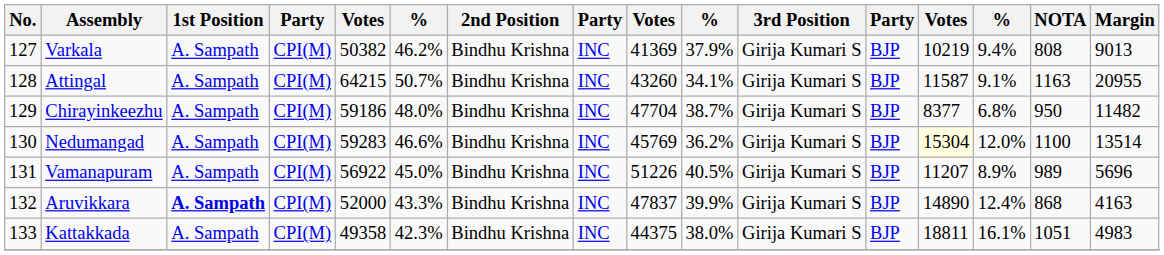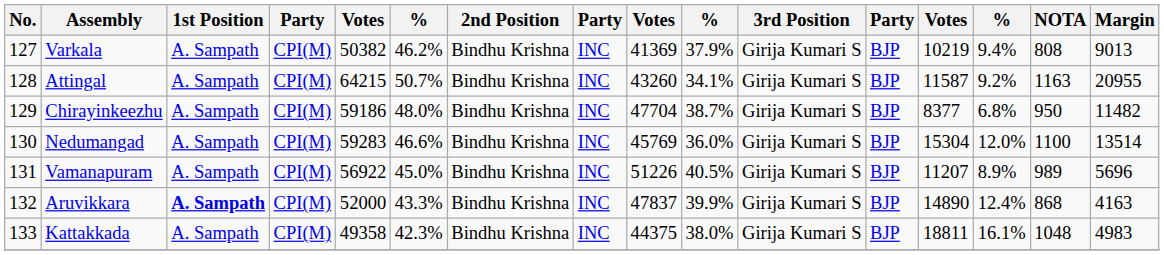 <table class="wikitable sortable" style="font-size:95%;">
 <tr>
 <th>No.</th>
 <th>Assembly</th>
 <th>1st Position</th>
 <th>Party</th>
 <th>Votes</th>
 <th>%</th>
 <th>2nd Position</th>
 <th>Party</th>
 <th>Votes</th>
 <th>%</th>
 <th>3rd Position</th>
 <th>Party</th>
 <th>Votes</th>
 <th>%</th>
 <th>NOTA</th>
 <th>Margin</th>
 </tr>
 <tr>
 <td>127</td>
 <td><a href='#'>Varkala</a></td>
 <td><a href='#'>A. Sampath</a></td>
 <td><a href='#'>CPI(M)</a></td>
 <td>50382</td>
 <td>46.2%</td>
 <td>Bindhu Krishna</td>
 <td><a href='#'>INC</a></td>
 <td>41369</td>
 <td>37.9%</td>
 <td>Girija Kumari S</td>
 <td><a href='#'>BJP</a></td>
 <td>10219</td>
 <td>9.4%</td>
 <td>808</td>
 <td>9013</td>
 </tr>
 <tr>
 <td>128</td>
 <td><a href='#'>Attingal</a></td>
 <td><a href='#'>A. Sampath</a></td>
 <td><a href='#'>CPI(M)</a></td>
 <td>64215</td>
 <td>50.7%</td>
 <td>Bindhu Krishna</td>
 <td><a href='#'>INC</a></td>
 <td>43260</td>
 <td>34.1%</td>
 <td>Girija Kumari S</td>
 <td><a href='#'>BJP</a></td>
 <td>11587</td>
-<td>9.1%</td>
+<td>9.2%</td>
 <td>1163</td>
 <td>20955</td>
 </tr>
 <tr>
 <td>129</td>
 <td><a href='#'>Chirayinkeezhu</a></td>
 <td><a href='#'>A. Sampath</a></td>
 <td><a href='#'>CPI(M)</a></td>
 <td>59186</td>
 <td>48.0%</td>
 <td>Bindhu Krishna</td>
 <td><a href='#'>INC</a></td>
 <td>47704</td>
 <td>38.7%</td>
 <td>Girija Kumari S</td>
 <td><a href='#'>BJP</a></td>
 <td>8377</td>
 <td>6.8%</td>
 <td>950</td>
 <td>11482</td>
 </tr>
 <tr>
 <td>130</td>
 <td><a href='#'>Nedumangad</a></td>
 <td><a href='#'>A. Sampath</a></td>
 <td><a href='#'>CPI(M)</a></td>
 <td>59283</td>
 <td>46.6%</td>
 <td>Bindhu Krishna</td>
 <td><a href='#'>INC</a></td>
 <td>45769</td>
-<td>36.2%</td>
+<td>36.0%</td>
 <td>Girija Kumari S</td>
 <td><a href='#'>BJP</a></td>
-<td style="background: lightyellow;">15304</td>
+<td>15304</td>
 <td>12.0%</td>
 <td>1100</td>
 <td>13514</td>
 </tr>
 <tr>
 <td>131</td>
 <td><a href='#'>Vamanapuram</a></td>
 <td><a href='#'>A. Sampath</a></td>
 <td><a href='#'>CPI(M)</a></td>
 <td>56922</td>
 <td>45.0%</td>
 <td>Bindhu Krishna</td>
 <td><a href='#'>INC</a></td>
 <td>51226</td>
 <td>40.5%</td>
 <td>Girija Kumari S</td>
 <td><a href='#'>BJP</a></td>
 <td>11207</td>
 <td>8.9%</td>
 <td>989</td>
 <td>5696</td>
 </tr>
 <tr>
 <td>132</td>
 <td><a href='#'>Aruvikkara</a></td>
 <td><strong><a href='#'>A. Sampath</a></strong></td>
 <td><a href='#'>CPI(M)</a></td>
 <td>52000</td>
 <td>43.3%</td>
 <td>Bindhu Krishna</td>
 <td><a href='#'>INC</a></td>
 <td>47837</td>
 <td>39.9%</td>
 <td>Girija Kumari S</td>
 <td><a href='#'>BJP</a></td>
 <td>14890</td>
 <td>12.4%</td>
 <td>868</td>
 <td>4163</td>
 </tr>
 <tr>
 <td>133</td>
 <td><a href='#'>Kattakkada</a></td>
 <td><a href='#'>A. Sampath</a></td>
 <td><a href='#'>CPI(M)</a></td>
 <td>49358</td>
 <td>42.3%</td>
 <td>Bindhu Krishna</td>
 <td><a href='#'>INC</a></td>
 <td>44375</td>
 <td>38.0%</td>
 <td>Girija Kumari S</td>
 <td><a href='#'>BJP</a></td>
 <td>18811</td>
 <td>16.1%</td>
-<td>1051</td>
+<td>1048</td>
 <td>4983</td>
 </tr>
 <tr>
 </tr>
 <tr>
 </tr>
 </table>
